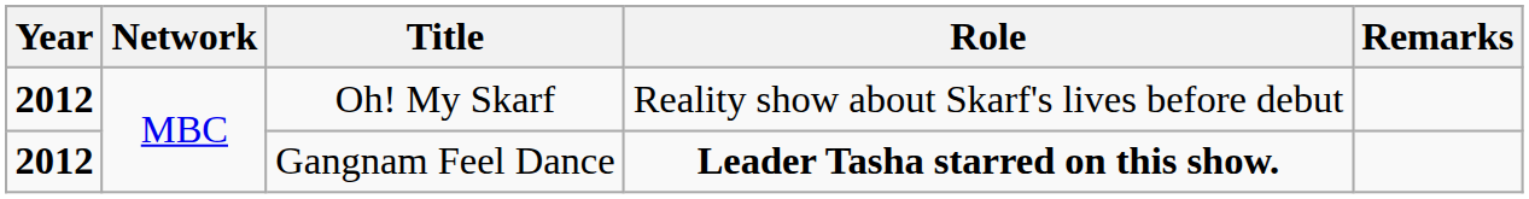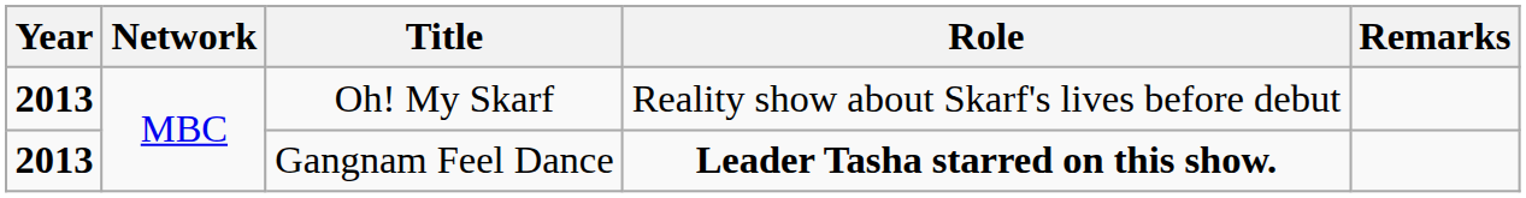 <table class="wikitable">
 <tr>
 <th>Year</th>
 <th>Network</th>
 <th>Title</th>
 <th>Role</th>
 <th>Remarks</th>
 </tr>
 <tr>
-<td style="text-align:center;"><strong>2012</strong></td>
+<td style="text-align:center;"><strong>2013</strong></td>
 <td rowspan="3" style="text-align:center;"><a href='#'>MBC</a></td>
 <td style="text-align:center;">Oh! My Skarf</td>
 <td style="text-align:center;">Reality show about Skarf's lives before debut</td>
 <td></td>
 </tr>
 <tr>
-<td style="text-align:center;"><strong>2012</strong></td>
+<td style="text-align:center;"><strong>2013</strong></td>
 <td style="text-align:center;">Gangnam Feel Dance</td>
 <td style="text-align:center;"><strong>Leader Tasha starred on this show.</strong></td>
 <td></td>
 </tr>
 </table>
